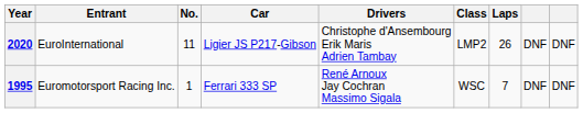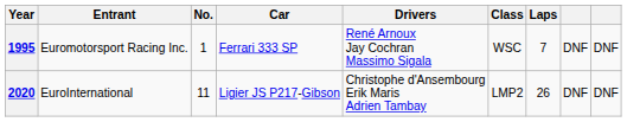 <table class="wikitable" style="font-size:90%">
 <tr>
 <th>Year</th>
 <th>Entrant</th>
 <th>No.</th>
 <th>Car</th>
 <th>Drivers</th>
 <th>Class</th>
 <th>Laps</th>
 <th></th>
 <th></th>
 </tr>
 <tr align="center">
+<th><a href='#'>1995</a></th>
+<td align=left> Euromotorsport Racing Inc.</td>
+<td>1</td>
+<td align=left><a href='#'>Ferrari 333 SP</a></td>
+<td align=left> <a href='#'>René Arnoux</a><br> Jay Cochran<br> <a href='#'>Massimo Sigala</a></td>
+<td>WSC</td>
+<td>7</td>
+<td>DNF</td>
+<td>DNF</td>
+</tr>
+<tr align="center">
 <th><a href='#'>2020</a></th>
 <td align=left> EuroInternational</td>
 <td>11</td>
 <td align=left><a href='#'>Ligier JS P217</a>-<a href='#'>Gibson</a></td>
 <td align=left> Christophe d'Ansembourg<br> Erik Maris<br> <a href='#'>Adrien Tambay</a></td>
 <td>LMP2</td>
 <td>26</td>
 <td>DNF</td>
 <td>DNF</td>
 </tr>
-<tr align="center">
-<th><a href='#'>1995</a></th>
-<td align=left> Euromotorsport Racing Inc.</td>
-<td>1</td>
-<td align=left><a href='#'>Ferrari 333 SP</a></td>
-<td align=left> <a href='#'>René Arnoux</a><br> Jay Cochran<br> <a href='#'>Massimo Sigala</a></td>
-<td>WSC</td>
-<td>7</td>
-<td>DNF</td>
-<td>DNF</td>
-</tr>
 </table>
